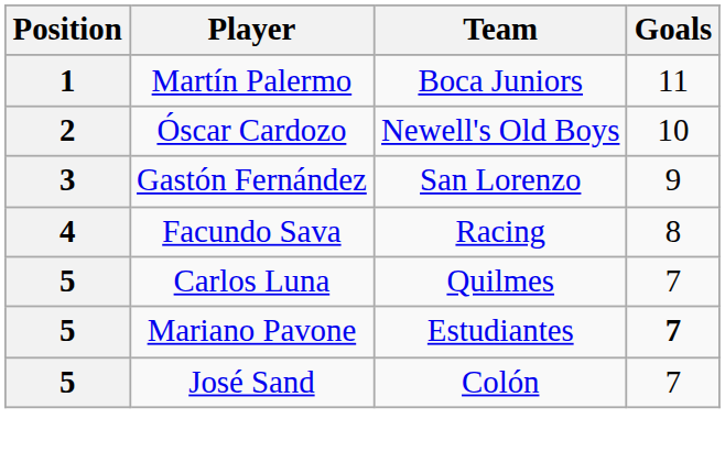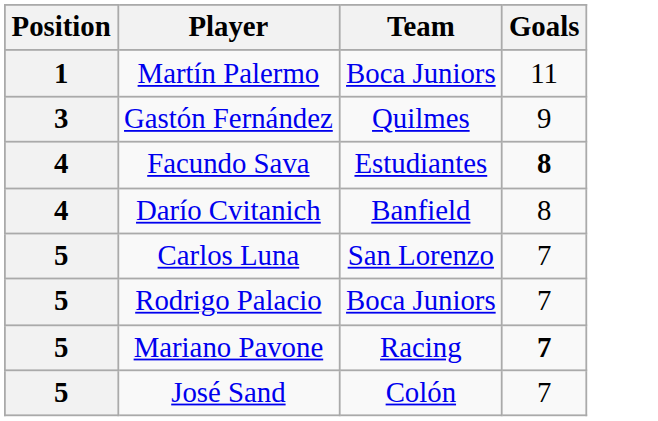 <table class="wikitable" style="text-align:center">
 <tr>
 <th>Position</th>
 <th>Player</th>
 <th>Team</th>
 <th>Goals</th>
 </tr>
 <tr>
 <th>1</th>
 <td><a href='#'>Martín Palermo</a></td>
 <td><a href='#'>Boca Juniors</a></td>
 <td>11</td>
 </tr>
 <tr>
-<th>2</th>
-<td><a href='#'>Óscar Cardozo</a></td>
-<td><a href='#'>Newell's Old Boys</a></td>
-<td>10</td>
-</tr>
-<tr>
 <th>3</th>
 <td><a href='#'>Gastón Fernández</a></td>
-<td><a href='#'>San Lorenzo</a></td>
+<td><a href='#'>Quilmes</a></td>
 <td>9</td>
 </tr>
 <tr>
 <th>4</th>
 <td><a href='#'>Facundo Sava</a></td>
-<td><a href='#'>Racing</a></td>
+<td><a href='#'>Estudiantes</a></td>
+<td><strong>8</strong></td>
+</tr>
+<tr>
+<th>4</th>
+<td><a href='#'>Darío Cvitanich</a></td>
+<td><a href='#'>Banfield</a></td>
 <td>8</td>
 </tr>
 <tr>
 <th>5</th>
 <td><a href='#'>Carlos Luna</a></td>
-<td><a href='#'>Quilmes</a></td>
+<td><a href='#'>San Lorenzo</a></td>
+<td>7</td>
+</tr>
+<tr>
+<th>5</th>
+<td><a href='#'>Rodrigo Palacio</a></td>
+<td><a href='#'>Boca Juniors</a></td>
 <td>7</td>
 </tr>
 <tr>
 <th>5</th>
 <td><a href='#'>Mariano Pavone</a></td>
-<td><a href='#'>Estudiantes</a></td>
+<td><a href='#'>Racing</a></td>
 <td><strong>7</strong></td>
 </tr>
 <tr>
 <th>5</th>
 <td><a href='#'>José Sand</a></td>
 <td><a href='#'>Colón</a></td>
 <td>7</td>
 </tr>
 </table>
